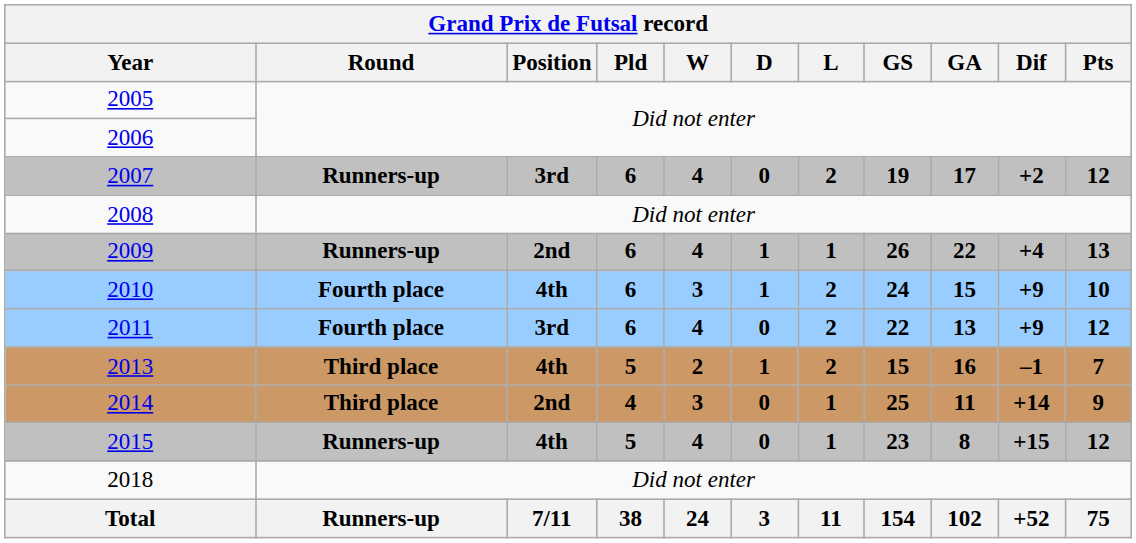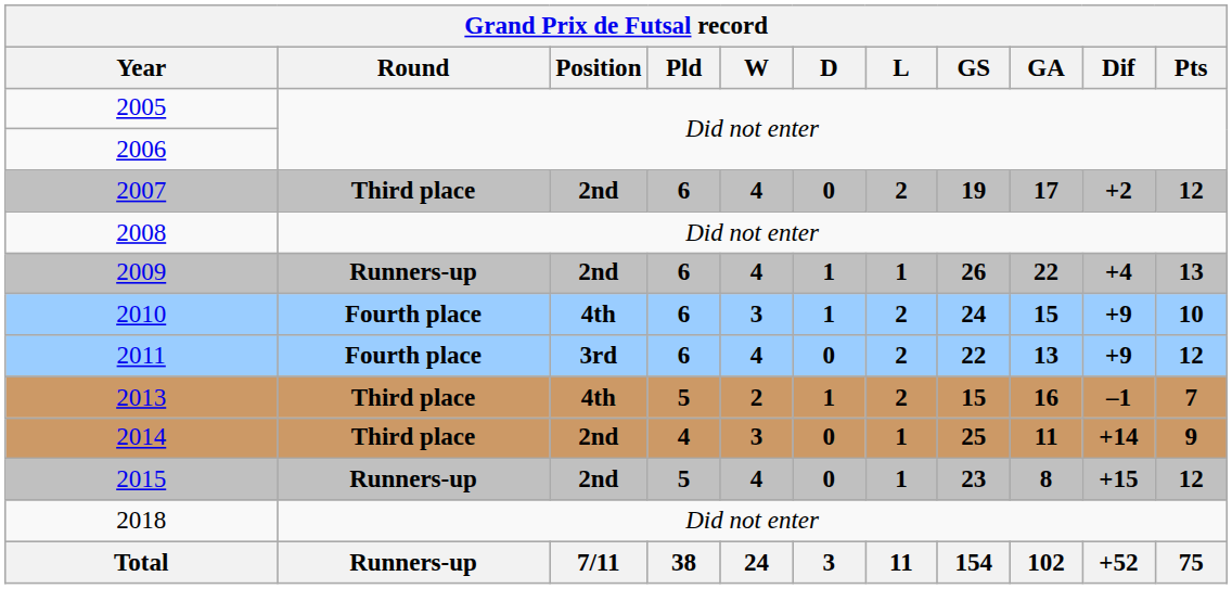 <table class="wikitable" style="text-align: center;font-size:90%;">
 <tr>
 <th colspan=11><a href='#'>Grand Prix de Futsal</a> record</th>
 </tr>
 <tr>
 <th width=150>Year</th>
 <th width=150>Round</th>
 <th width=50>Position</th>
 <th width=35>Pld</th>
 <th width=35>W</th>
 <th width=35>D</th>
 <th width=35>L</th>
 <th width=35>GS</th>
 <th width=35>GA</th>
 <th width=35>Dif</th>
 <th width=35>Pts</th>
 </tr>
 <tr>
 <td> <a href='#'>2005</a></td>
 <td colspan=10 rowspan=2><em>Did not enter</em></td>
 </tr>
 <tr>
 <td> <a href='#'>2006</a></td>
 </tr>
 <tr bgcolor=silver>
 <td> <a href='#'>2007</a></td>
-<td><strong>Runners-up</strong></td>
-<td><strong>3rd</strong></td>
+<td><strong>Third place</strong></td>
+<td><strong>2nd</strong></td>
 <td><strong>6</strong></td>
 <td><strong>4</strong></td>
 <td><strong>0</strong></td>
 <td><strong>2</strong></td>
 <td><strong>19</strong></td>
 <td><strong>17</strong></td>
 <td><strong>+2</strong></td>
 <td><strong>12</strong></td>
 </tr>
 <tr>
 <td> <a href='#'>2008</a></td>
 <td colspan=10><em>Did not enter</em></td>
 </tr>
 <tr bgcolor=silver>
 <td> <a href='#'>2009</a></td>
 <td><strong>Runners-up</strong></td>
 <td><strong>2nd</strong></td>
 <td><strong>6</strong></td>
 <td><strong>4</strong></td>
 <td><strong>1</strong></td>
 <td><strong>1</strong></td>
 <td><strong>26</strong></td>
 <td><strong>22</strong></td>
 <td><strong>+4</strong></td>
 <td><strong>13</strong></td>
 </tr>
 <tr bgcolor=#9acdff>
 <td> <a href='#'>2010</a></td>
 <td><strong>Fourth place</strong></td>
 <td><strong>4th</strong></td>
 <td><strong>6</strong></td>
 <td><strong>3</strong></td>
 <td><strong>1</strong></td>
 <td><strong>2</strong></td>
 <td><strong>24</strong></td>
 <td><strong>15</strong></td>
 <td><strong>+9</strong></td>
 <td><strong>10</strong></td>
 </tr>
 <tr bgcolor=#9acdff>
 <td> <a href='#'>2011</a></td>
 <td><strong>Fourth place</strong></td>
 <td><strong>3rd</strong></td>
 <td><strong>6</strong></td>
 <td><strong>4</strong></td>
 <td><strong>0</strong></td>
 <td><strong>2</strong></td>
 <td><strong>22</strong></td>
 <td><strong>13</strong></td>
 <td><strong>+9</strong></td>
 <td><strong>12</strong></td>
 </tr>
 <tr bgcolor="#cc9966">
 <td> <a href='#'>2013</a></td>
 <td><strong>Third place</strong></td>
 <td><strong>4th</strong></td>
 <td><strong>5</strong></td>
 <td><strong>2</strong></td>
 <td><strong>1</strong></td>
 <td><strong>2</strong></td>
 <td><strong>15</strong></td>
 <td><strong>16</strong></td>
 <td><strong>–1</strong></td>
 <td><strong>7</strong></td>
 </tr>
 <tr bgcolor="#cc9966">
 <td> <a href='#'>2014</a></td>
 <td><strong>Third place</strong></td>
 <td><strong>2nd</strong></td>
 <td><strong>4</strong></td>
 <td><strong>3</strong></td>
 <td><strong>0</strong></td>
 <td><strong>1</strong></td>
 <td><strong>25</strong></td>
 <td><strong>11</strong></td>
 <td><strong>+14</strong></td>
 <td><strong>9</strong></td>
 </tr>
 <tr bgcolor=silver>
 <td> <a href='#'>2015</a></td>
 <td><strong>Runners-up</strong></td>
-<td><strong>4th</strong></td>
+<td><strong>2nd</strong></td>
 <td><strong>5</strong></td>
 <td><strong>4</strong></td>
 <td><strong>0</strong></td>
 <td><strong>1</strong></td>
 <td><strong>23</strong></td>
 <td><strong>8</strong></td>
 <td><strong>+15</strong></td>
 <td><strong>12</strong></td>
 </tr>
 <tr>
 <td> 2018</td>
 <td colspan=10><em>Did not enter</em></td>
 </tr>
 <tr>
 <th><strong>Total</strong></th>
 <th>Runners-up</th>
 <th>7/11</th>
 <th>38</th>
 <th>24</th>
 <th>3</th>
 <th>11</th>
 <th>154</th>
 <th>102</th>
 <th>+52</th>
 <th>75</th>
 </tr>
 </table>
